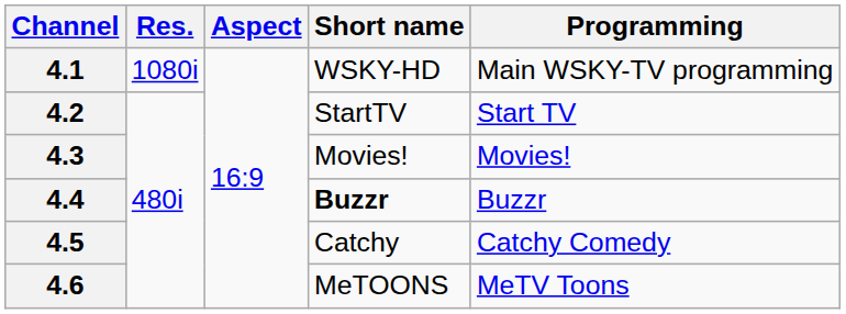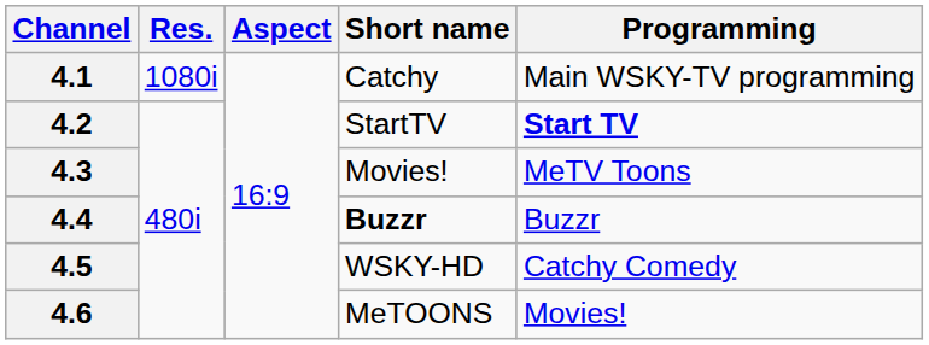 <table class="wikitable">
 <tr>
 <th scope = "col"><a href='#'>Channel</a></th>
 <th scope = "col"><a href='#'>Res.</a></th>
 <th scope = "col"><a href='#'>Aspect</a></th>
 <th scope = "col">Short name</th>
 <th scope = "col">Programming</th>
 </tr>
 <tr>
 <th scope = "row">4.1</th>
 <td><a href='#'>1080i</a></td>
 <td rowspan="6"><a href='#'>16:9</a></td>
-<td>WSKY-HD</td>
+<td>Catchy</td>
 <td>Main WSKY-TV programming</td>
 </tr>
 <tr>
 <th scope = "row">4.2</th>
 <td rowspan="5"><a href='#'>480i</a></td>
 <td>StartTV</td>
-<td><a href='#'>Start TV</a></td>
+<td><strong><a href='#'>Start TV</a></strong></td>
 </tr>
 <tr>
 <th scope = "row">4.3</th>
 <td>Movies!</td>
-<td><a href='#'>Movies!</a></td>
+<td><a href='#'>MeTV Toons</a></td>
 </tr>
 <tr>
 <th scope = "row">4.4</th>
 <td><strong>Buzzr</strong></td>
 <td><a href='#'>Buzzr</a></td>
 </tr>
 <tr>
 <th scope = "row">4.5</th>
-<td>Catchy</td>
+<td>WSKY-HD</td>
 <td><a href='#'>Catchy Comedy</a></td>
 </tr>
 <tr>
 <th scope = "row">4.6</th>
 <td>MeTOONS</td>
-<td><a href='#'>MeTV Toons</a></td>
+<td><a href='#'>Movies!</a></td>
 </tr>
 </table>
